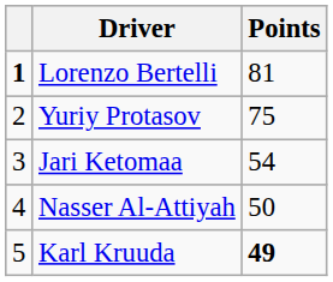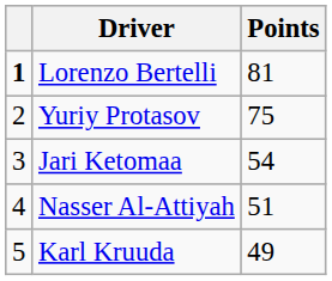 <table class="wikitable" style="font-size: 90%;">
 <tr>
 <th></th>
 <th>Driver</th>
 <th>Points</th>
 </tr>
 <tr>
 <td><strong>1</strong></td>
 <td> <a href='#'>Lorenzo Bertelli</a></td>
 <td>81</td>
 </tr>
 <tr>
 <td>2</td>
 <td> <a href='#'>Yuriy Protasov</a></td>
 <td>75</td>
 </tr>
 <tr>
 <td>3</td>
 <td> <a href='#'>Jari Ketomaa</a></td>
 <td>54</td>
 </tr>
 <tr>
 <td>4</td>
 <td> <a href='#'>Nasser Al-Attiyah</a></td>
-<td>50</td>
+<td>51</td>
 </tr>
 <tr>
 <td>5</td>
 <td> <a href='#'>Karl Kruuda</a></td>
-<td><strong>49</strong></td>
+<td>49</td>
 </tr>
 </table>
